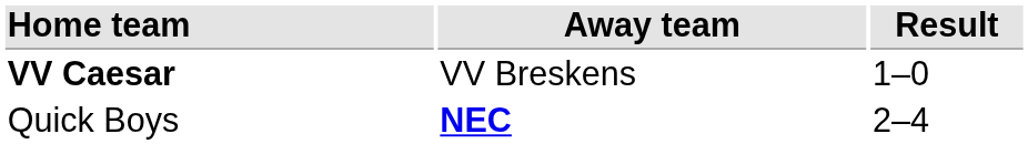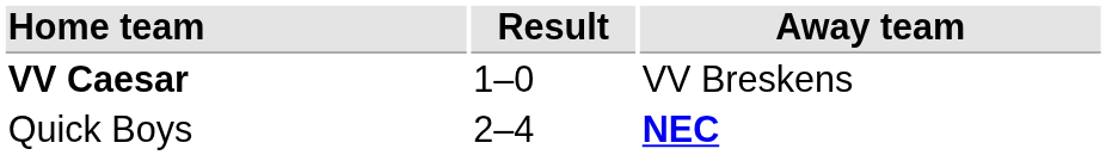 <table>
 <tr bgcolor="#E4E4E4">
 <th style="border-bottom:1px solid #AAAAAA" width="200" align="left">Home team</th>
+<th style="border-bottom:1px solid #AAAAAA" width="70" align="center">Result</th>
 <th style="border-bottom:1px solid #AAAAAA" width="200">Away team</th>
-<th style="border-bottom:1px solid #AAAAAA" width="70" align="center">Result</th>
 </tr>
 <tr>
 <td><strong>VV Caesar</strong></td>
+<td>1–0</td>
 <td>VV Breskens</td>
-<td>1–0</td>
 </tr>
 <tr>
 <td>Quick Boys</td>
+<td>2–4</td>
 <td><strong><a href='#'>NEC</a></strong></td>
-<td>2–4</td>
 </tr>
 </table>
